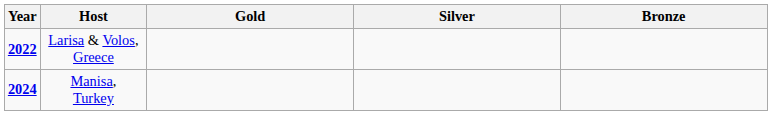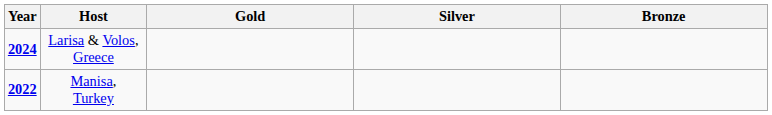 <table class=wikitable style="border:1px solid #AAAAAA;font-size:90%">
 <tr>
 <th width=20>Year</th>
 <th width=100>Host</th>
 <th width=200> Gold</th>
 <th width=200> Silver</th>
 <th width=200> Bronze</th>
 </tr>
 <tr align=center>
-<td><strong><a href='#'>2022</a></strong></td>
+<td><strong><a href='#'>2024</a></strong></td>
 <td><a href='#'>Larisa</a> & <a href='#'>Volos</a>,<br><a href='#'>Greece</a></td>
 <td><strong></strong></td>
 <td></td>
 <td></td>
 </tr>
 <tr align=center>
-<td><strong><a href='#'>2024</a></strong></td>
+<td><strong><a href='#'>2022</a></strong></td>
 <td><a href='#'>Manisa</a>,<br><a href='#'>Turkey</a></td>
 <td><strong></strong></td>
 <td></td>
 <td></td>
 </tr>
 </table>
